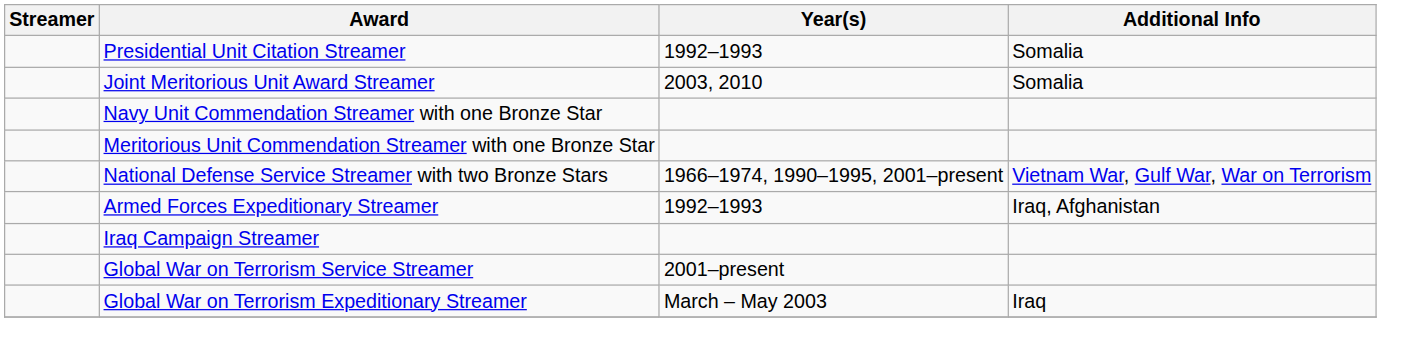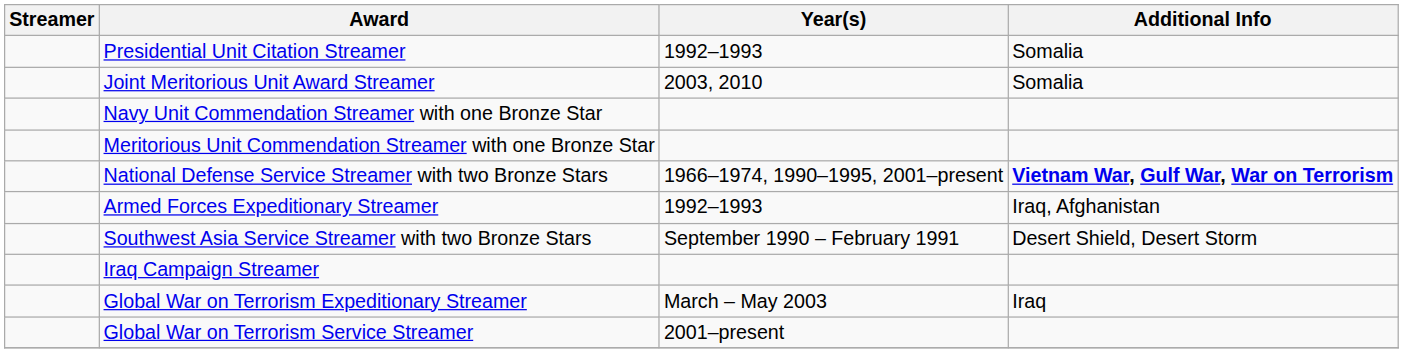 <table class=wikitable>
 <tr>
 <th>Streamer</th>
 <th>Award</th>
 <th>Year(s)</th>
 <th>Additional Info</th>
 </tr>
 <tr>
 <td></td>
 <td><a href='#'>Presidential Unit Citation Streamer</a></td>
 <td>1992–1993</td>
 <td>Somalia</td>
 </tr>
 <tr>
 <td></td>
 <td><a href='#'>Joint Meritorious Unit Award Streamer</a></td>
 <td>2003, 2010</td>
 <td>Somalia</td>
 </tr>
 <tr>
 <td></td>
 <td><a href='#'>Navy Unit Commendation Streamer</a> with one Bronze Star</td>
 <td><br></td>
 <td><br></td>
 </tr>
 <tr>
 <td></td>
 <td><a href='#'>Meritorious Unit Commendation Streamer</a> with one Bronze Star</td>
 <td><br></td>
 <td><br></td>
 </tr>
 <tr>
 <td></td>
 <td><a href='#'>National Defense Service Streamer</a> with two Bronze Stars</td>
 <td>1966–1974, 1990–1995, 2001–present</td>
-<td><a href='#'>Vietnam War</a>, <a href='#'>Gulf War</a>, <a href='#'>War on Terrorism</a></td>
+<td><strong><a href='#'>Vietnam War</a>, <a href='#'>Gulf War</a>, <a href='#'>War on Terrorism</a></strong></td>
 </tr>
 <tr>
 <td></td>
 <td><a href='#'>Armed Forces Expeditionary Streamer</a></td>
 <td>1992–1993</td>
 <td>Iraq, Afghanistan</td>
 </tr>
 <tr>
 <td></td>
-<td><a href='#'>Iraq Campaign Streamer</a></td>
-<td><br></td>
-<td><br></td>
+<td><a href='#'>Southwest Asia Service Streamer</a> with two Bronze Stars</td>
+<td>September 1990 – February 1991</td>
+<td>Desert Shield, Desert Storm</td>
 </tr>
 <tr>
 <td></td>
-<td><a href='#'>Global War on Terrorism Service Streamer</a></td>
-<td>2001–present</td>
+<td><a href='#'>Iraq Campaign Streamer</a></td>
+<td><br></td>
 <td><br></td>
 </tr>
 <tr>
 <td></td>
 <td><a href='#'>Global War on Terrorism Expeditionary Streamer</a></td>
 <td>March – May 2003</td>
 <td>Iraq</td>
 </tr>
 <tr>
+<td></td>
+<td><a href='#'>Global War on Terrorism Service Streamer</a></td>
+<td>2001–present</td>
+<td><br></td>
+</tr>
+<tr>
 </tr>
 </table>
